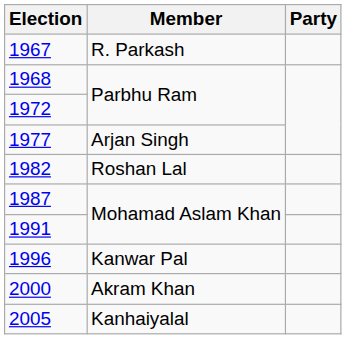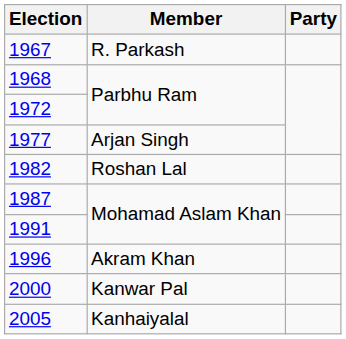 <table class="wikitable sortable">
 <tr>
 <th>Election</th>
 <th>Member</th>
 <th colspan=2>Party</th>
 </tr>
 <tr>
 <td><a href='#'>1967</a></td>
 <td>R. Parkash</td>
 <td></td>
 </tr>
 <tr>
 <td><a href='#'>1968</a></td>
 <td rowspan=2>Parbhu Ram</td>
 </tr>
 <tr>
 <td><a href='#'>1972</a></td>
 </tr>
 <tr>
 <td><a href='#'>1977</a></td>
 <td>Arjan Singh</td>
 </tr>
 <tr>
 <td><a href='#'>1982</a></td>
 <td>Roshan Lal</td>
 <td></td>
 </tr>
 <tr>
 <td><a href='#'>1987</a></td>
 <td rowspan=2>Mohamad Aslam Khan</td>
 <td></td>
 </tr>
 <tr>
 <td><a href='#'>1991</a></td>
 </tr>
 <tr>
 <td><a href='#'>1996</a></td>
-<td>Kanwar Pal</td>
+<td>Akram Khan</td>
 <td></td>
 </tr>
 <tr>
 <td><a href='#'>2000</a></td>
-<td>Akram Khan</td>
+<td>Kanwar Pal</td>
 <td></td>
 </tr>
 <tr>
 <td><a href='#'>2005</a></td>
 <td>Kanhaiyalal</td>
 <td></td>
 </tr>
 </table>
